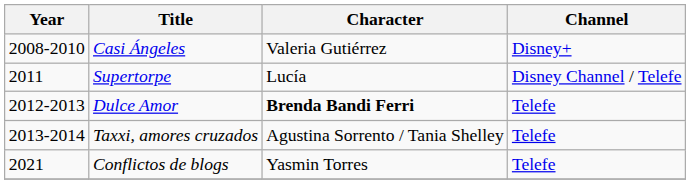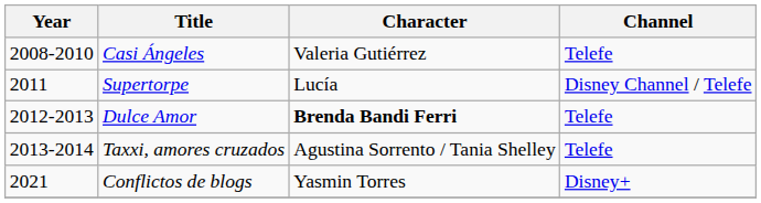 <table class="wikitable" style="font-size: 90%;">
 <tr>
 <th>Year</th>
 <th>Title</th>
 <th>Character</th>
 <th>Channel</th>
 </tr>
 <tr>
 <td>2008-2010</td>
 <td><em><a href='#'>Casi Ángeles</a></em></td>
 <td>Valeria Gutiérrez</td>
-<td><a href='#'>Disney+</a></td>
+<td><a href='#'>Telefe</a></td>
 </tr>
 <tr>
 <td>2011</td>
 <td><em><a href='#'>Supertorpe</a></em></td>
 <td>Lucía</td>
 <td><a href='#'>Disney Channel</a> / <a href='#'>Telefe</a></td>
 </tr>
 <tr>
 <td>2012-2013</td>
 <td><em><a href='#'>Dulce Amor</a></em></td>
 <td><strong>Brenda Bandi Ferri</strong></td>
 <td><a href='#'>Telefe</a></td>
 </tr>
 <tr>
 <td>2013-2014</td>
 <td><em>Taxxi, amores cruzados</em></td>
 <td>Agustina Sorrento / Tania Shelley</td>
 <td><a href='#'>Telefe</a></td>
 </tr>
 <tr>
 <td>2021</td>
 <td><em>Conflictos de blogs</em></td>
 <td>Yasmin Torres</td>
-<td><a href='#'>Telefe</a></td>
+<td><a href='#'>Disney+</a></td>
 </tr>
 <tr>
 </tr>
 </table>
